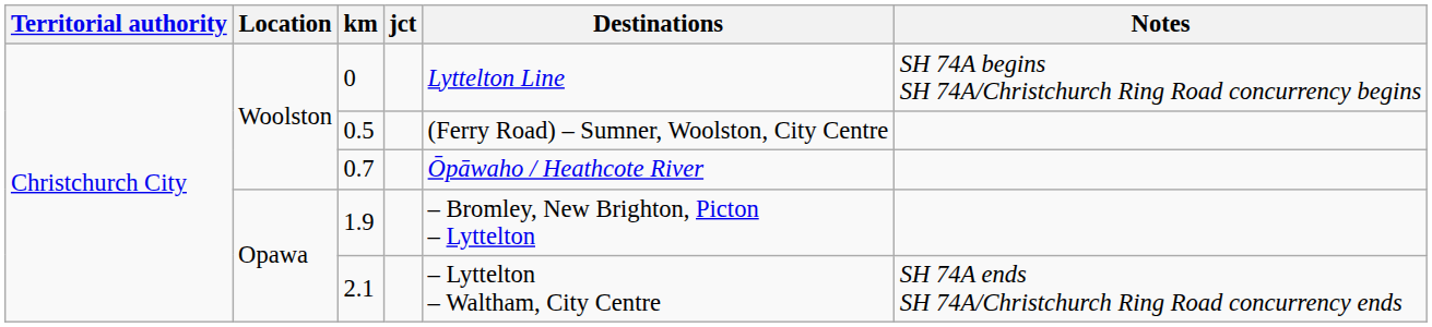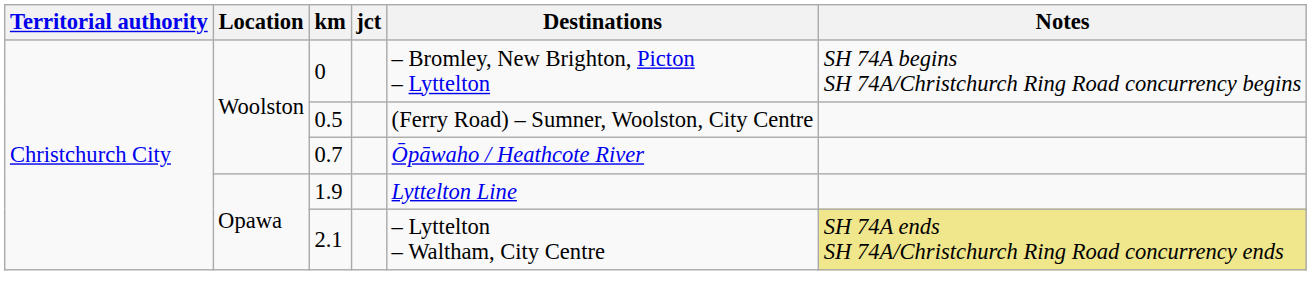 <table class="wikitable">
 <tr>
 <th><a href='#'>Territorial authority</a></th>
 <th>Location</th>
 <th>km</th>
 <th>jct</th>
 <th>Destinations</th>
 <th>Notes</th>
 </tr>
 <tr>
 <td rowspan=5><a href='#'>Christchurch City</a></td>
 <td rowspan=3>Woolston</td>
 <td>0</td>
 <td></td>
-<td><em><a href='#'>Lyttelton Line</a></em></td>
+<td> – Bromley, New Brighton, <a href='#'>Picton</a><br> – <a href='#'>Lyttelton</a></td>
 <td><em>SH 74A begins</em><br><em>SH 74A/Christchurch Ring Road concurrency begins</em></td>
 </tr>
 <tr>
 <td>0.5</td>
 <td></td>
 <td>(Ferry Road) – Sumner, Woolston, City Centre</td>
 <td></td>
 </tr>
 <tr>
 <td>0.7</td>
 <td></td>
 <td><em><a href='#'>Ōpāwaho / Heathcote River</a></em></td>
 <td></td>
 </tr>
 <tr>
 <td rowspan=2>Opawa</td>
 <td>1.9</td>
 <td></td>
-<td> – Bromley, New Brighton, <a href='#'>Picton</a><br> – <a href='#'>Lyttelton</a></td>
+<td><em><a href='#'>Lyttelton Line</a></em></td>
 <td></td>
 </tr>
 <tr>
 <td>2.1</td>
 <td></td>
 <td> – Lyttelton<br> – Waltham, City Centre</td>
-<td><em>SH 74A ends</em><br><em>SH 74A/Christchurch Ring Road concurrency ends</em></td>
+<td style="background: khaki;"><em>SH 74A ends</em><br><em>SH 74A/Christchurch Ring Road concurrency ends</em></td>
 </tr>
 </table>
